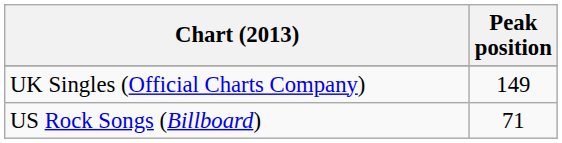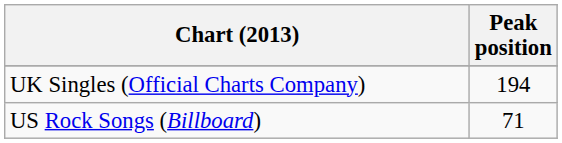 <table class="wikitable sortable">
 <tr>
 <th style="width:20em;">Chart (2013)</th>
 <th>Peak<br>position</th>
 </tr>
 <tr>
 </tr>
 <tr>
 <td>UK Singles (<a href='#'>Official Charts Company</a>)</td>
-<td style="text-align:center;">149</td>
+<td style="text-align:center;">194</td>
 </tr>
 <tr>
 <td>US <a href='#'>Rock Songs</a> (<em><a href='#'>Billboard</a></em>)</td>
 <td style="text-align:center;">71</td>
 </tr>
 </table>
